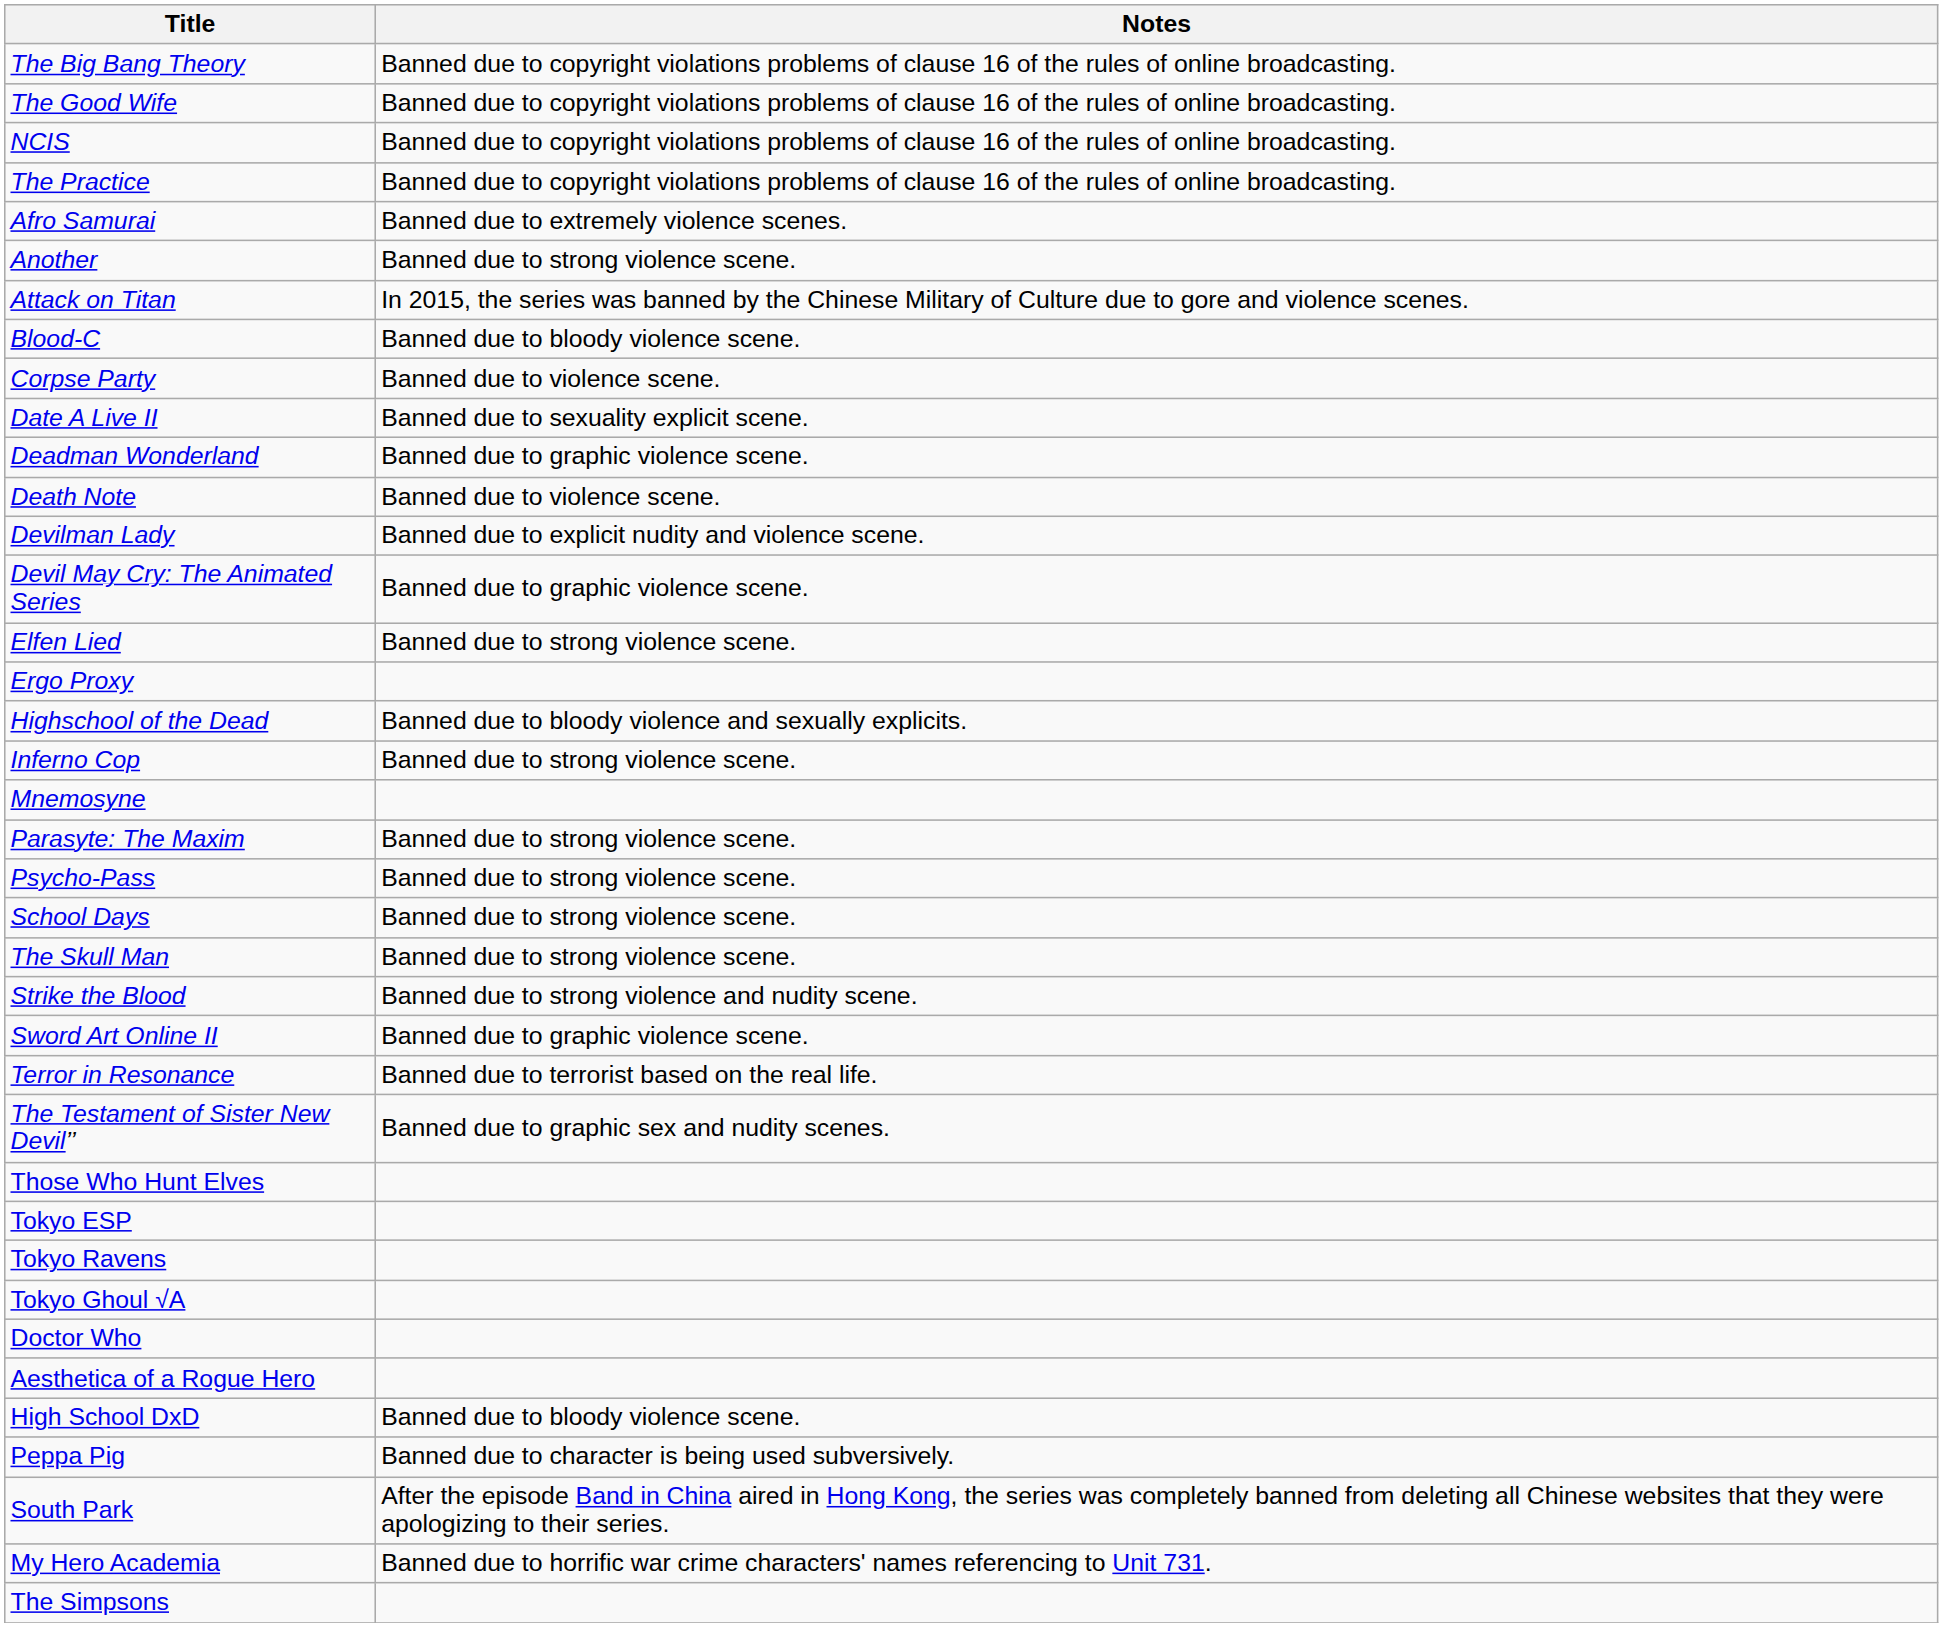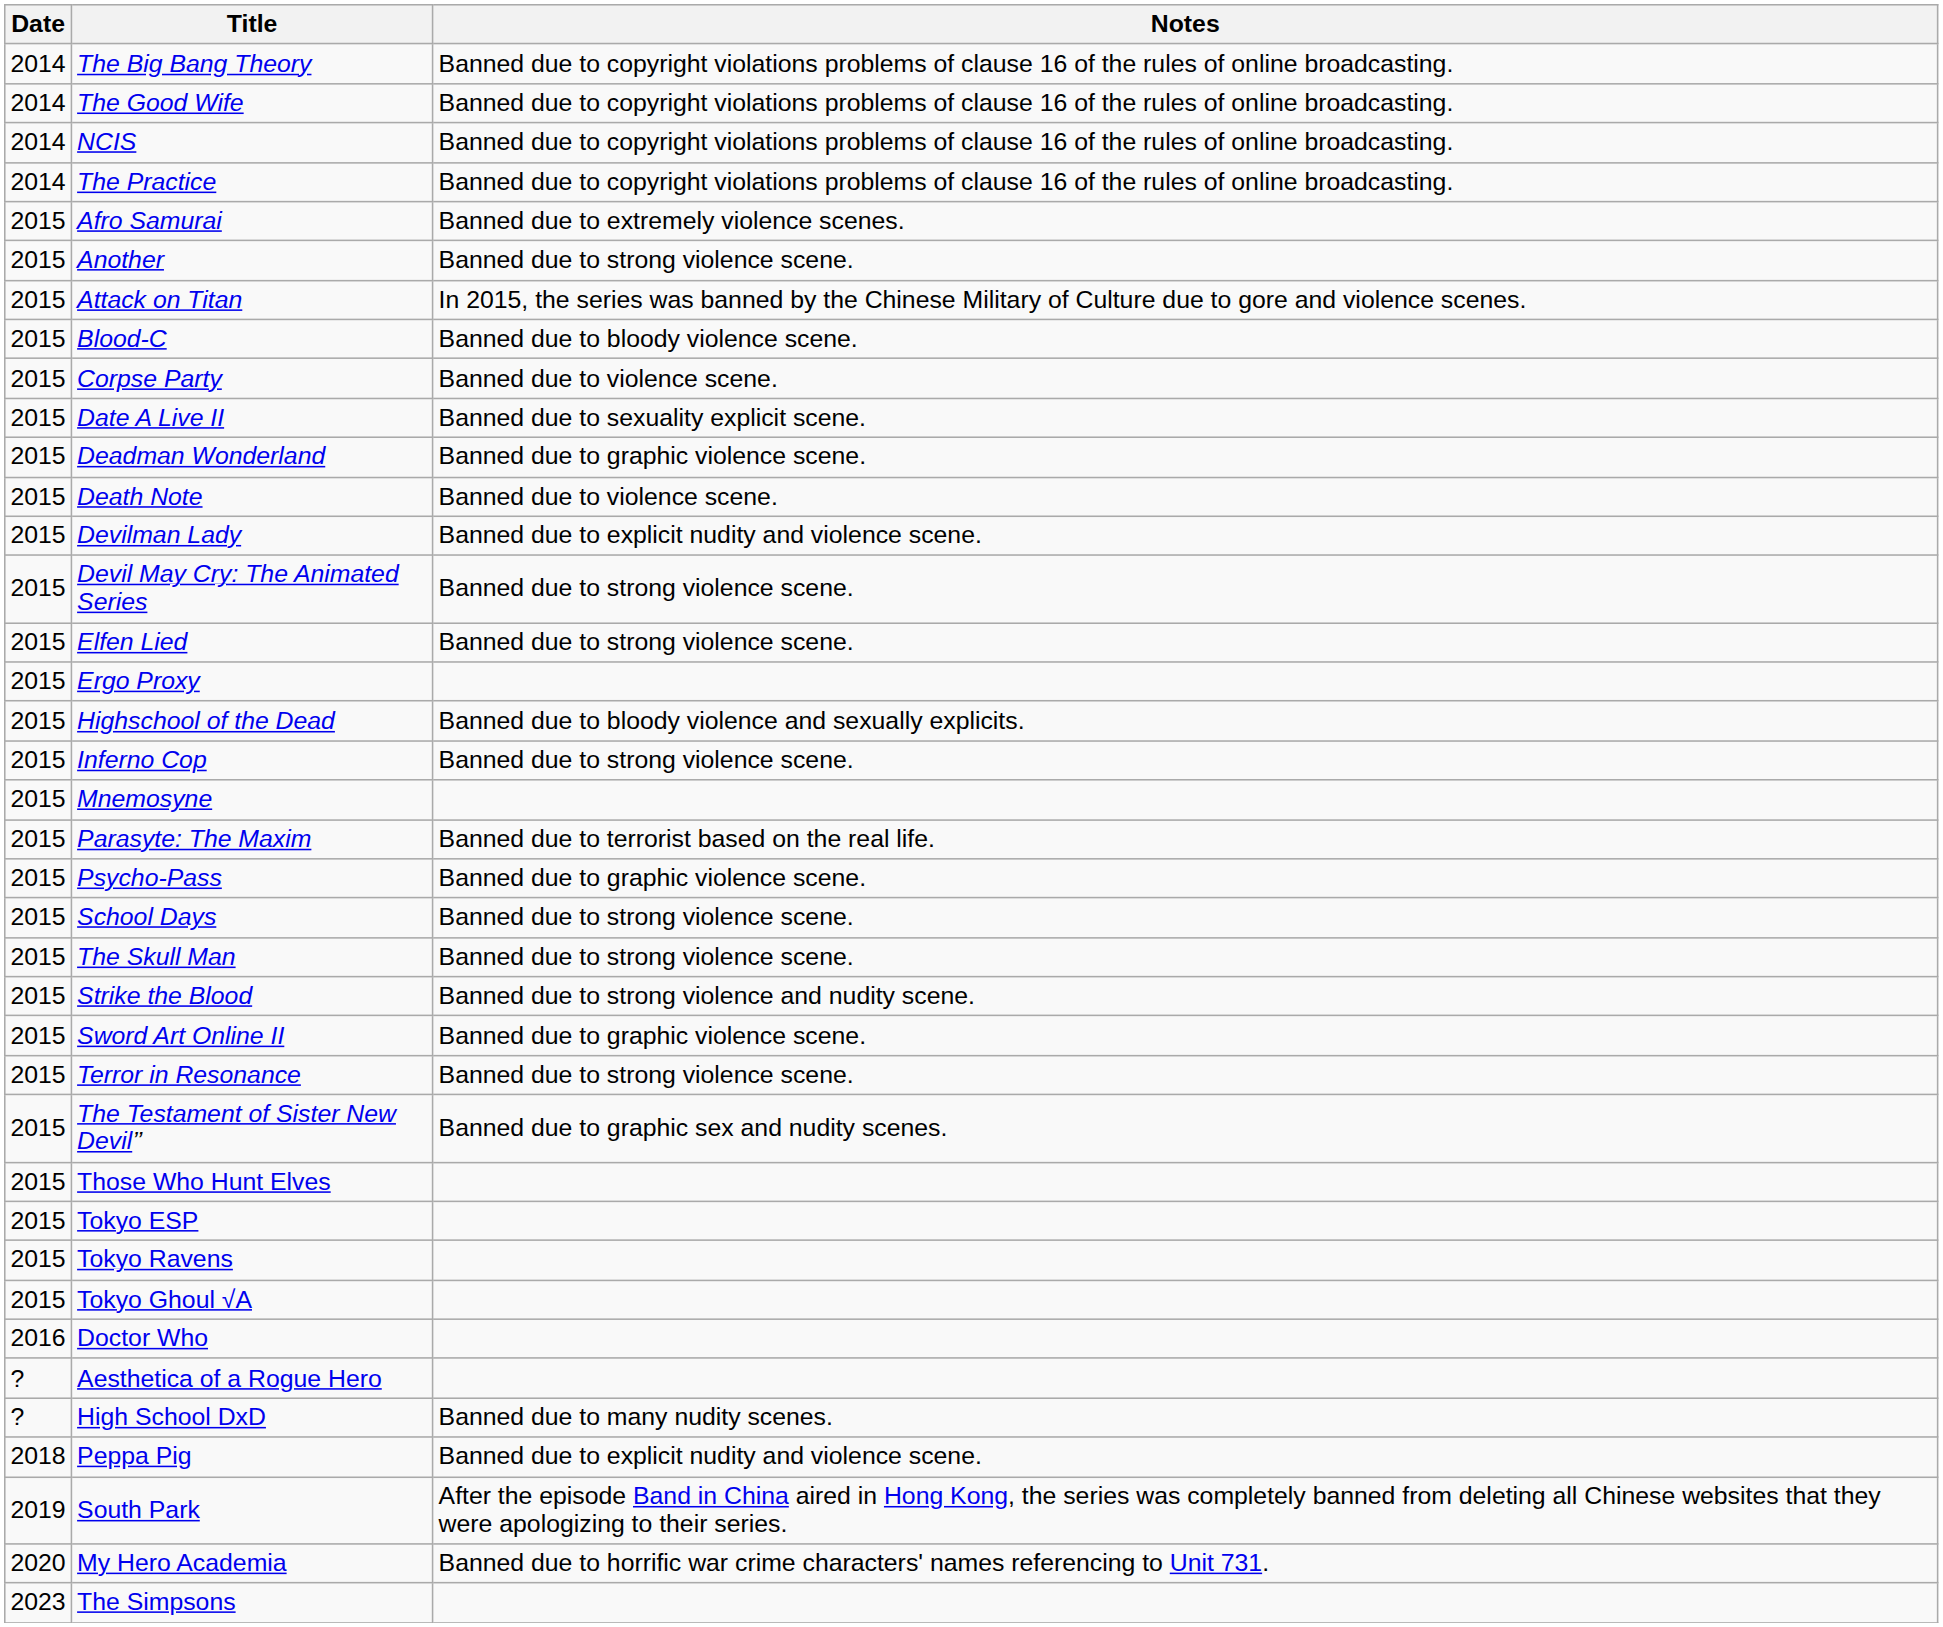 <table class="wikitable sortable sticky-header">
 <tr>
+<th>Date</th>
 <th>Title</th>
 <th>Notes</th>
 </tr>
 <tr>
+<td>2014</td>
 <td><em><a href='#'>The Big Bang Theory</a></em></td>
 <td>Banned due to copyright violations problems of clause 16 of the rules of online broadcasting.</td>
 </tr>
 <tr>
+<td>2014</td>
 <td><em><a href='#'>The Good Wife</a></em></td>
 <td>Banned due to copyright violations problems of clause 16 of the rules of online broadcasting.</td>
 </tr>
 <tr>
+<td>2014</td>
 <td><em><a href='#'>NCIS</a></em></td>
 <td>Banned due to copyright violations problems of clause 16 of the rules of online broadcasting.</td>
 </tr>
 <tr>
+<td>2014</td>
 <td><em><a href='#'>The Practice</a></em></td>
 <td>Banned due to copyright violations problems of clause 16 of the rules of online broadcasting.</td>
 </tr>
 <tr>
+<td>2015</td>
 <td><em><a href='#'>Afro Samurai</a></em></td>
 <td>Banned due to extremely violence scenes.</td>
 </tr>
 <tr>
+<td>2015</td>
 <td><em><a href='#'>Another</a></em></td>
 <td>Banned due to strong violence scene.</td>
 </tr>
 <tr>
+<td>2015</td>
 <td><em><a href='#'>Attack on Titan</a></em></td>
 <td>In 2015, the series was banned by the Chinese Military of Culture due to gore and violence scenes.</td>
 </tr>
 <tr>
+<td>2015</td>
 <td><em><a href='#'>Blood-C</a></em></td>
 <td>Banned due to bloody violence scene.</td>
 </tr>
 <tr>
+<td>2015</td>
 <td><em><a href='#'>Corpse Party</a></em></td>
 <td>Banned due to violence scene.</td>
 </tr>
 <tr>
+<td>2015</td>
 <td><em><a href='#'>Date A Live II</a></em></td>
 <td>Banned due to sexuality explicit scene.</td>
 </tr>
 <tr>
+<td>2015</td>
 <td><em><a href='#'>Deadman Wonderland</a></em></td>
 <td>Banned due to graphic violence scene.</td>
 </tr>
 <tr>
+<td>2015</td>
 <td><em><a href='#'>Death Note</a></em></td>
 <td>Banned due to violence scene.</td>
 </tr>
 <tr>
+<td>2015</td>
 <td><em><a href='#'>Devilman Lady</a></em></td>
 <td>Banned due to explicit nudity and violence scene.</td>
 </tr>
 <tr>
+<td>2015</td>
 <td><em><a href='#'>Devil May Cry: The Animated Series</a></em></td>
-<td>Banned due to graphic violence scene.</td>
+<td>Banned due to strong violence scene.</td>
 </tr>
 <tr>
+<td>2015</td>
 <td><em><a href='#'>Elfen Lied</a></em></td>
 <td>Banned due to strong violence scene.</td>
 </tr>
 <tr>
+<td>2015</td>
 <td><em><a href='#'>Ergo Proxy</a></em></td>
 <td></td>
 </tr>
 <tr>
+<td>2015</td>
 <td><em><a href='#'>Highschool of the Dead</a></em></td>
 <td>Banned due to bloody violence and sexually explicits.</td>
 </tr>
 <tr>
+<td>2015</td>
 <td><em><a href='#'>Inferno Cop</a></em></td>
 <td>Banned due to strong violence scene.</td>
 </tr>
 <tr>
+<td>2015</td>
 <td><em><a href='#'>Mnemosyne</a></em></td>
 <td></td>
 </tr>
 <tr>
+<td>2015</td>
 <td><em><a href='#'>Parasyte: The Maxim</a></em></td>
-<td>Banned due to strong violence scene.</td>
+<td>Banned due to terrorist based on the real life.</td>
 </tr>
 <tr>
+<td>2015</td>
 <td><em><a href='#'>Psycho-Pass</a></em></td>
-<td>Banned due to strong violence scene.</td>
+<td>Banned due to graphic violence scene.</td>
 </tr>
 <tr>
+<td>2015</td>
 <td><em><a href='#'>School Days</a></em></td>
 <td>Banned due to strong violence scene.</td>
 </tr>
 <tr>
+<td>2015</td>
 <td><em><a href='#'>The Skull Man</a></em></td>
 <td>Banned due to strong violence scene.</td>
 </tr>
 <tr>
+<td>2015</td>
 <td><em><a href='#'>Strike the Blood</a></em></td>
 <td>Banned due to strong violence and nudity scene.</td>
 </tr>
 <tr>
+<td>2015</td>
 <td><em><a href='#'>Sword Art Online II</a></em></td>
 <td>Banned due to graphic violence scene.</td>
 </tr>
 <tr>
+<td>2015</td>
 <td><em><a href='#'>Terror in Resonance</a></em></td>
-<td>Banned due to terrorist based on the real life.</td>
+<td>Banned due to strong violence scene.</td>
 </tr>
 <tr>
+<td>2015</td>
 <td><em><a href='#'>The Testament of Sister New Devil</a>’’</td>
 <td>Banned due to graphic sex and nudity scenes.</td>
 </tr>
 <tr>
+<td>2015</td>
 <td></em><a href='#'>Those Who Hunt Elves</a><em></td>
 <td></td>
 </tr>
 <tr>
+<td>2015</td>
 <td></em><a href='#'>Tokyo ESP</a><em></td>
 <td></td>
 </tr>
 <tr>
+<td>2015</td>
 <td></em><a href='#'>Tokyo Ravens</a><em></td>
 <td></td>
 </tr>
 <tr>
+<td>2015</td>
 <td></em><a href='#'>Tokyo Ghoul √A</a><em></td>
 <td></td>
 </tr>
 <tr>
+<td>2016</td>
 <td></em><a href='#'>Doctor Who</a><em></td>
 <td></td>
 </tr>
 <tr>
+<td>?</td>
 <td></em><a href='#'>Aesthetica of a Rogue Hero</a><em></td>
 <td></td>
 </tr>
 <tr>
+<td>?</td>
 <td></em><a href='#'>High School DxD</a><em></td>
-<td>Banned due to bloody violence scene.</td>
+<td>Banned due to many nudity scenes.</td>
 </tr>
 <tr>
+<td>2018</td>
 <td></em><a href='#'>Peppa Pig</a><em></td>
-<td>Banned due to character is being used subversively.</td>
+<td>Banned due to explicit nudity and violence scene.</td>
 </tr>
 <tr>
+<td>2019</td>
 <td></em><a href='#'>South Park</a><em></td>
 <td>After the episode <a href='#'>Band in China</a> aired in <a href='#'>Hong Kong</a>, the series was completely banned from deleting all Chinese websites that they were apologizing to their series.</td>
 </tr>
 <tr>
+<td>2020</td>
 <td></em><a href='#'>My Hero Academia</a><em></td>
 <td>Banned due to horrific war crime characters' names referencing to <a href='#'>Unit 731</a>.</td>
 </tr>
 <tr>
+<td>2023</td>
 <td></em><a href='#'>The Simpsons</a><em></td>
 <td></td>
 </tr>
 </table>
